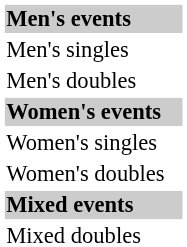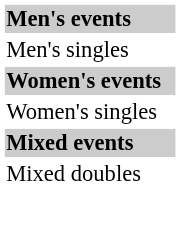 <table>
 <tr style="background:#cccccc;">
 <td colspan=4><strong>Men's events</strong></td>
 </tr>
 <tr>
 <td>Men's singles<br></td>
 <td></td>
 <td></td>
 <td></td>
 </tr>
-<tr>
-<td>Men's doubles<br></td>
-<td></td>
-<td></td>
-<td></td>
-</tr>
 <tr style="background:#cccccc;">
 <td colspan=4><strong>Women's events</strong></td>
 </tr>
 <tr>
 <td>Women's singles<br></td>
-<td></td>
-<td></td>
-<td></td>
-</tr>
-<tr>
-<td>Women's doubles<br></td>
 <td></td>
 <td></td>
 <td></td>
 </tr>
 <tr style="background:#cccccc;">
 <td colspan=4><strong>Mixed events</strong></td>
 </tr>
 <tr>
 <td>Mixed doubles<br></td>
 <td></td>
 <td></td>
 <td></td>
 </tr>
 </table>
